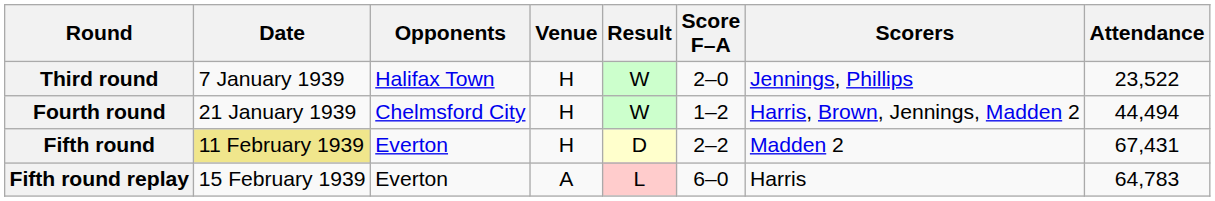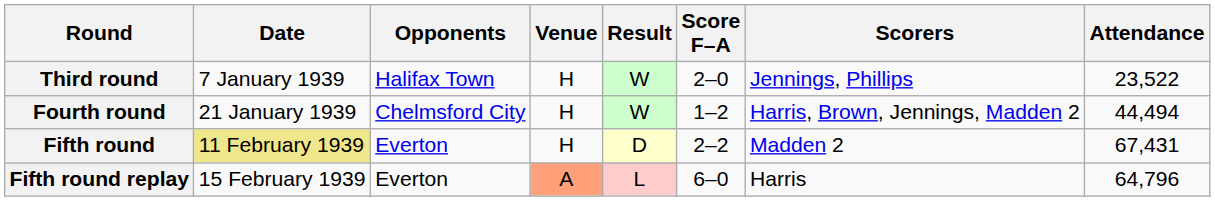 <table class="wikitable plainrowheaders" style="text-align:center">
 <tr>
 <th scope="col">Round</th>
 <th scope="col">Date</th>
 <th scope="col">Opponents</th>
 <th scope="col">Venue</th>
 <th scope="col">Result</th>
 <th scope="col">Score<br>F–A</th>
 <th scope="col">Scorers</th>
 <th scope="col">Attendance</th>
 </tr>
 <tr>
 <th scope="row">Third round</th>
 <td align="left">7 January 1939</td>
 <td align="left"><a href='#'>Halifax Town</a></td>
 <td>H</td>
 <td style=background:#cfc>W</td>
 <td>2–0</td>
 <td align="left"><a href='#'>Jennings</a>, <a href='#'>Phillips</a></td>
 <td>23,522</td>
 </tr>
 <tr>
 <th scope="row">Fourth round</th>
 <td align="left">21 January 1939</td>
 <td align="left"><a href='#'>Chelmsford City</a></td>
 <td>H</td>
 <td style=background:#cfc>W</td>
 <td>1–2</td>
 <td align="left"><a href='#'>Harris</a>, <a href='#'>Brown</a>, Jennings, <a href='#'>Madden</a> 2</td>
 <td>44,494</td>
 </tr>
 <tr>
 <th scope="row">Fifth round</th>
 <td align="left" style="background: khaki;">11 February 1939</td>
 <td align="left"><a href='#'>Everton</a></td>
 <td>H</td>
 <td style=background:#ffc>D</td>
 <td>2–2</td>
 <td align="left"><a href='#'>Madden</a> 2</td>
 <td>67,431</td>
 </tr>
 <tr>
 <th scope="row">Fifth round replay</th>
 <td align="left">15 February 1939</td>
 <td align="left">Everton</td>
-<td>A</td>
+<td style="background: lightsalmon;">A</td>
 <td style=background:#fcc>L</td>
 <td>6–0</td>
 <td align="left">Harris</td>
-<td>64,783</td>
+<td>64,796</td>
 </tr>
 </table>
